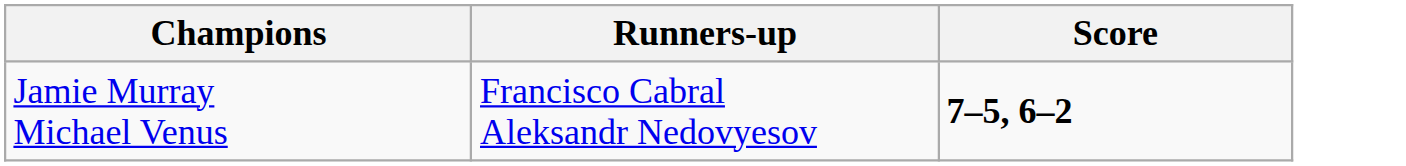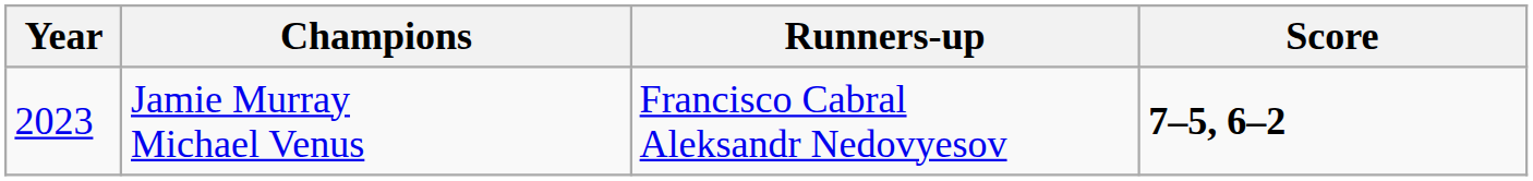 <table class="sortable wikitable">
 <tr>
+<th style="width:40px">Year</th>
 <th style="width:200px">Champions</th>
 <th style="width:200px">Runners-up</th>
 <th style="width:150px" class="unsortable">Score</th>
 </tr>
 <tr>
+<td><a href='#'>2023</a></td>
 <td> <a href='#'>Jamie Murray</a><br> <a href='#'>Michael Venus</a></td>
 <td> <a href='#'>Francisco Cabral</a><br> <a href='#'>Aleksandr Nedovyesov</a></td>
 <td><strong>7–5, 6–2</strong></td>
 </tr>
 </table>
